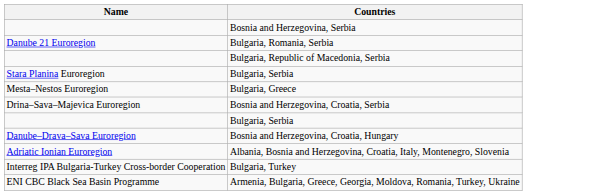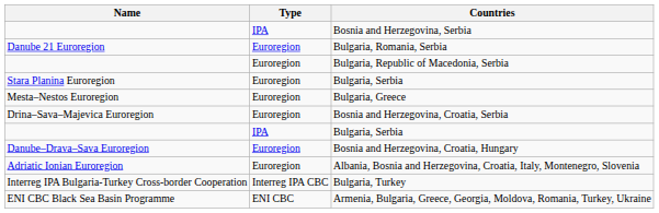 <table class="wikitable sortable">
 <tr>
 <th>Name</th>
+<th>Type</th>
 <th>Countries</th>
 </tr>
 <tr>
 <td></td>
+<td><a href='#'>IPA</a></td>
 <td>Bosnia and Herzegovina, Serbia</td>
 </tr>
 <tr>
 <td><a href='#'>Danube 21 Euroregion</a></td>
+<td><a href='#'>Euroregion</a></td>
 <td>Bulgaria, Romania, Serbia</td>
 </tr>
 <tr>
 <td></td>
+<td>Euroregion</td>
 <td>Bulgaria, Republic of Macedonia, Serbia</td>
 </tr>
 <tr>
 <td><a href='#'>Stara Planina</a> Euroregion</td>
+<td>Euroregion</td>
 <td>Bulgaria, Serbia</td>
 </tr>
 <tr>
 <td>Mesta–Nestos Euroregion</td>
+<td>Euroregion</td>
 <td>Bulgaria, Greece</td>
 </tr>
 <tr>
 <td>Drina–Sava–Majevica Euroregion</td>
+<td>Euroregion</td>
 <td>Bosnia and Herzegovina, Croatia, Serbia</td>
 </tr>
 <tr>
 <td></td>
+<td><a href='#'>IPA</a></td>
 <td>Bulgaria, Serbia</td>
 </tr>
 <tr>
 <td><a href='#'>Danube–Drava–Sava Euroregion</a></td>
+<td><a href='#'>Euroregion</a></td>
 <td>Bosnia and Herzegovina, Croatia, Hungary</td>
 </tr>
 <tr>
 <td><a href='#'>Adriatic Ionian Euroregion</a></td>
+<td>Euroregion</td>
 <td>Albania, Bosnia and Herzegovina, Croatia, Italy, Montenegro, Slovenia</td>
 </tr>
 <tr>
 <td>Interreg IPA Bulgaria-Turkey Cross-border Cooperation</td>
+<td>Interreg IPA CBC</td>
 <td>Bulgaria, Turkey</td>
 </tr>
 <tr>
 <td>ENI CBC Black Sea Basin Programme</td>
+<td>ENI CBC</td>
 <td>Armenia, Bulgaria, Greece, Georgia, Moldova, Romania, Turkey, Ukraine</td>
 </tr>
 </table>
